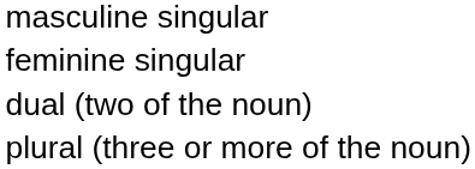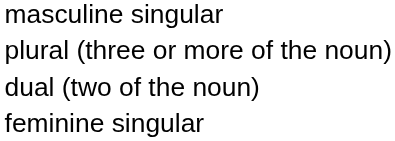 <table>
 <tr>
 <td></td>
 <td>masculine singular</td>
 </tr>
 <tr>
 <td></td>
-<td>feminine singular</td>
+<td>plural (three or more of the noun)</td>
 </tr>
 <tr>
 <td></td>
 <td>dual (two of the noun)</td>
 </tr>
 <tr>
 <td></td>
-<td>plural (three or more of the noun)</td>
+<td>feminine singular</td>
 </tr>
 </table>
